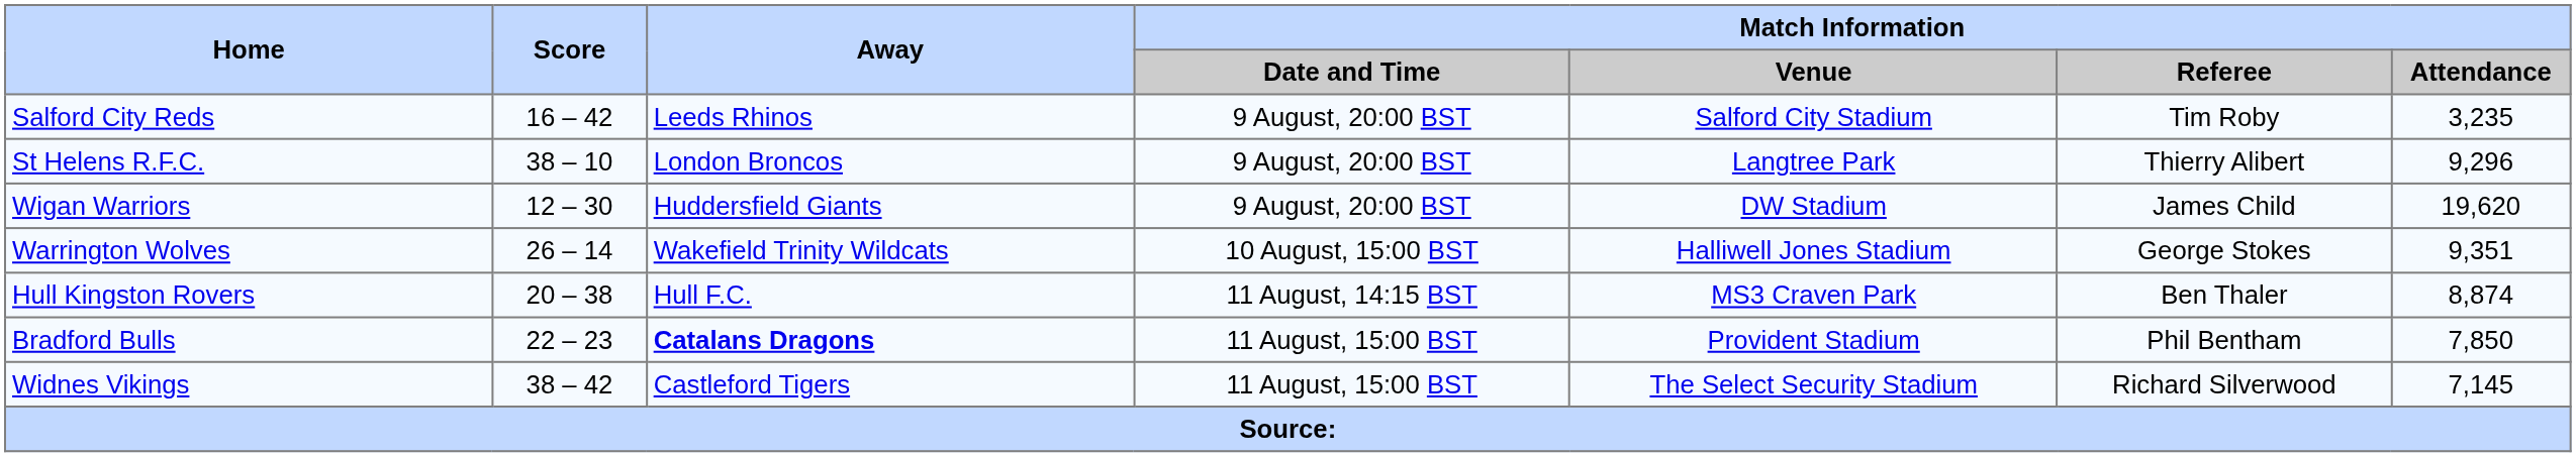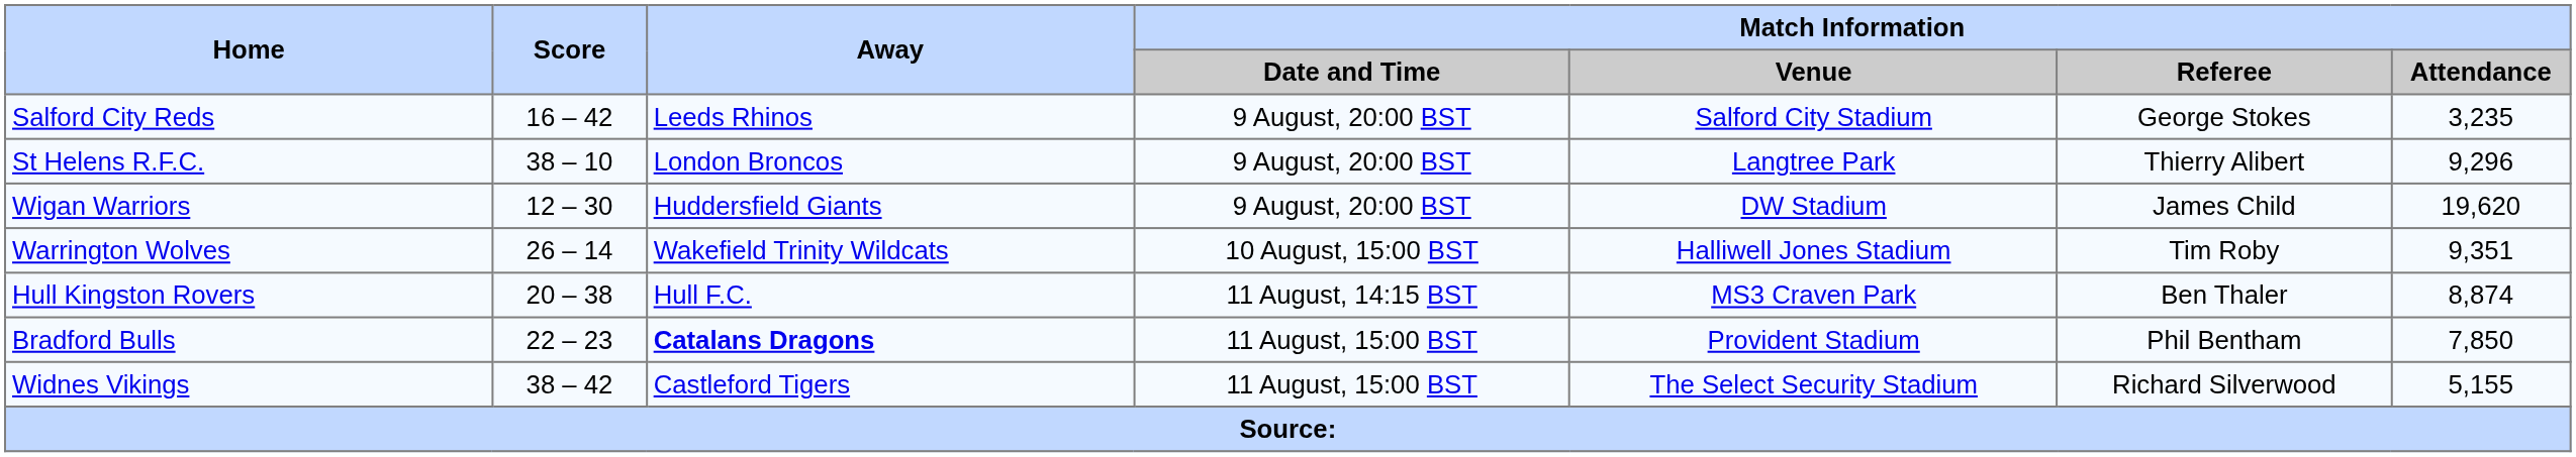 <table border=1 style="border-collapse:collapse; font-size:80%; text-align:center;" cellpadding=3 cellspacing=0 width=100%>
 <tr bgcolor=#C1D8FF>
 <th rowspan=2 width=19%>Home</th>
 <th rowspan=2 width=6%>Score</th>
 <th rowspan=2 width=19%>Away</th>
 <th colspan=6>Match Information</th>
 </tr>
 <tr bgcolor=#CCCCCC>
 <th width=17%>Date and Time</th>
 <th width=19%>Venue</th>
 <th width=13%>Referee</th>
 <th width=7%>Attendance</th>
 </tr>
 <tr bgcolor=#F5FAFF>
 <td align=left> <a href='#'>Salford City Reds</a></td>
 <td>16 – 42</td>
 <td align=left> <a href='#'>Leeds Rhinos</a></td>
 <td>9 August, 20:00 <a href='#'>BST</a></td>
 <td><a href='#'>Salford City Stadium</a></td>
-<td>Tim Roby</td>
+<td>George Stokes</td>
 <td>3,235</td>
 </tr>
 <tr bgcolor=#F5FAFF>
 <td align=left> <a href='#'>St Helens R.F.C.</a></td>
 <td>38 – 10</td>
 <td align=left> <a href='#'>London Broncos</a></td>
 <td>9 August, 20:00 <a href='#'>BST</a></td>
 <td><a href='#'>Langtree Park</a></td>
 <td>Thierry Alibert</td>
 <td>9,296</td>
 </tr>
 <tr bgcolor=#F5FAFF>
 <td align=left> <a href='#'>Wigan Warriors</a></td>
 <td>12 – 30</td>
 <td align=left> <a href='#'>Huddersfield Giants</a></td>
 <td>9 August, 20:00 <a href='#'>BST</a></td>
 <td><a href='#'>DW Stadium</a></td>
 <td>James Child</td>
 <td>19,620</td>
 </tr>
 <tr bgcolor=#F5FAFF>
 <td align=left> <a href='#'>Warrington Wolves</a></td>
 <td>26 – 14</td>
 <td align=left> <a href='#'>Wakefield Trinity Wildcats</a></td>
 <td>10 August, 15:00 <a href='#'>BST</a></td>
 <td><a href='#'>Halliwell Jones Stadium</a></td>
-<td>George Stokes</td>
+<td>Tim Roby</td>
 <td>9,351</td>
 </tr>
 <tr bgcolor=#F5FAFF>
 <td align=left> <a href='#'>Hull Kingston Rovers</a></td>
 <td>20 – 38</td>
 <td align=left> <a href='#'>Hull F.C.</a></td>
 <td>11 August, 14:15 <a href='#'>BST</a></td>
 <td><a href='#'>MS3 Craven Park</a></td>
 <td>Ben Thaler</td>
 <td>8,874</td>
 </tr>
 <tr bgcolor=#F5FAFF>
 <td align=left> <a href='#'>Bradford Bulls</a></td>
 <td>22 – 23</td>
 <td align=left><strong> <a href='#'>Catalans Dragons</a></strong></td>
 <td>11 August, 15:00 <a href='#'>BST</a></td>
 <td><a href='#'>Provident Stadium</a></td>
 <td>Phil Bentham</td>
 <td>7,850</td>
 </tr>
 <tr bgcolor=#F5FAFF>
 <td align=left> <a href='#'>Widnes Vikings</a></td>
 <td>38 – 42</td>
 <td align=left> <a href='#'>Castleford Tigers</a></td>
 <td>11 August, 15:00 <a href='#'>BST</a></td>
 <td><a href='#'>The Select Security Stadium</a></td>
 <td>Richard Silverwood</td>
-<td>7,145</td>
+<td>5,155</td>
 </tr>
 <tr bgcolor=#C1D8FF>
 <th colspan=12>Source:</th>
 </tr>
 </table>
